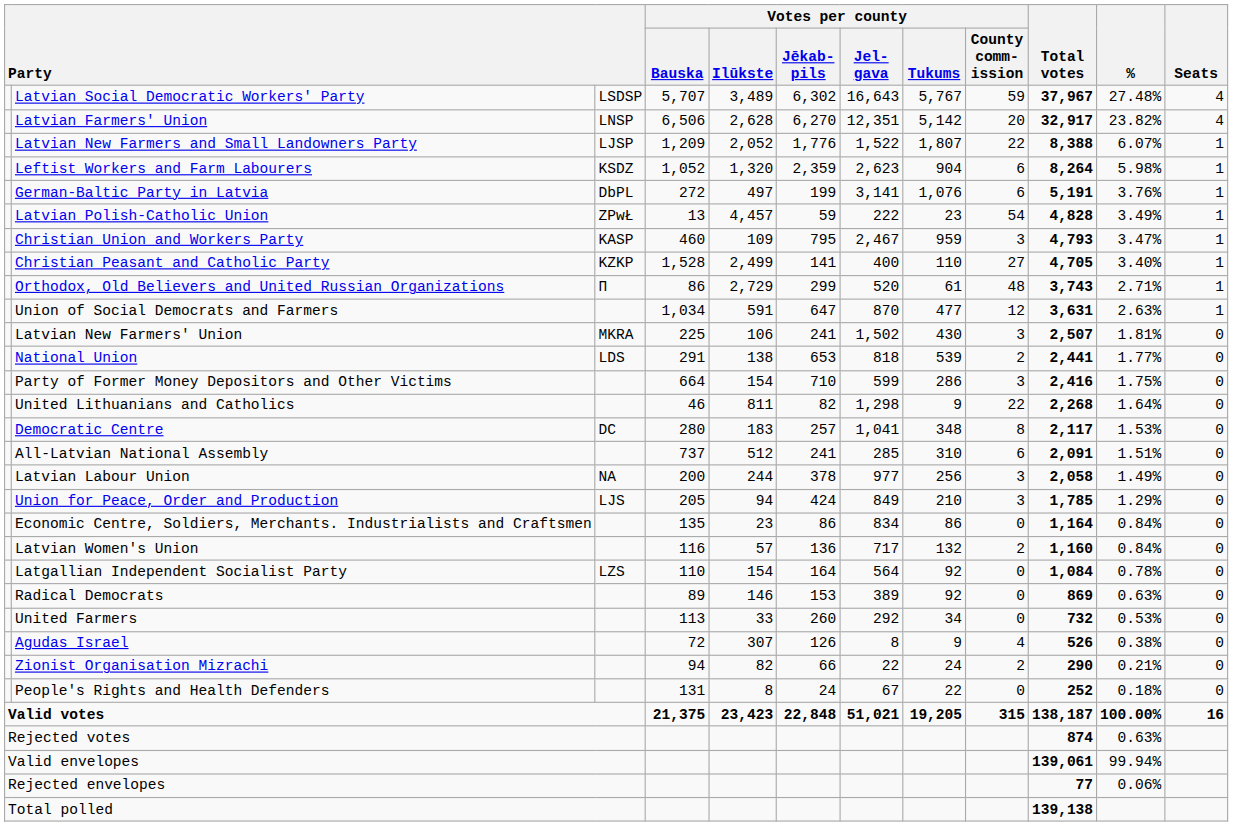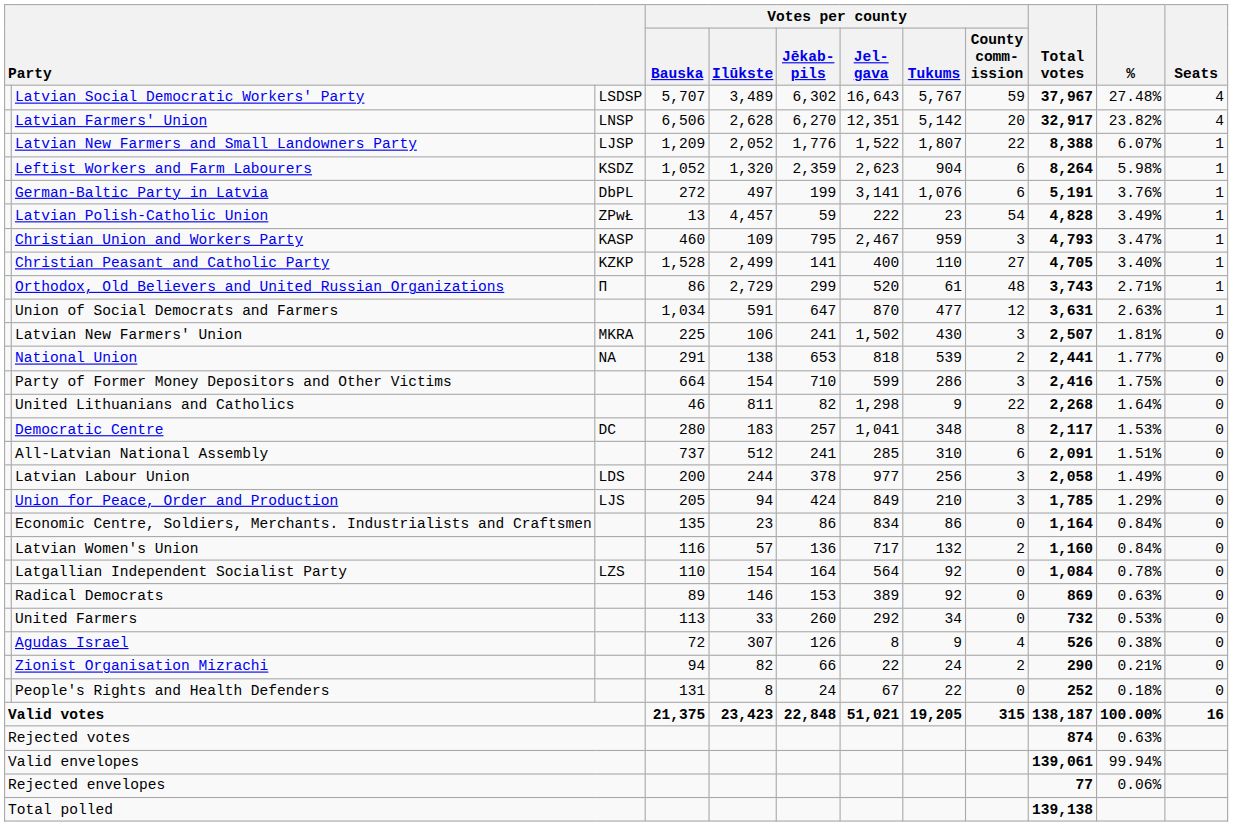 <table class="wikitable" border="1" style="text-align:right;">
 <tr>
 <th style="text-align:left;" valign=bottom rowspan=2 colspan=3>Party</th>
 <th colspan=6>Votes per county</th>
 <th align=center valign=bottom rowspan=2 width="50">Total votes</th>
 <th align=center valign=bottom rowspan=2 width="50">%</th>
 <th align=center valign=bottom rowspan=2 width="50">Seats</th>
 </tr>
 <tr>
 <th align=center valign=bottom width="50"><a href='#'>Bauska</a></th>
 <th align=center valign=bottom width="50"><a href='#'>Ilūkste</a></th>
 <th align=center valign=bottom width="50"><a href='#'>Jēkab- pils</a></th>
 <th align=center valign=bottom width="50"><a href='#'>Jel- gava</a></th>
 <th align=center valign=bottom width="50"><a href='#'>Tukums</a></th>
 <th align=center valign=bottom width="50">County comm- ission</th>
 </tr>
 <tr>
 <td></td>
 <td align=left style="white-space: nowrap;"><a href='#'>Latvian Social Democratic Workers' Party</a></td>
 <td align=left>LSDSP</td>
 <td>5,707</td>
 <td>3,489</td>
 <td>6,302</td>
 <td>16,643</td>
 <td>5,767</td>
 <td>59</td>
 <td><strong>37,967</strong></td>
 <td>27.48%</td>
 <td>4</td>
 </tr>
 <tr>
 <td></td>
 <td align=left><a href='#'>Latvian Farmers' Union</a></td>
 <td align=left>LNSP</td>
 <td>6,506</td>
 <td>2,628</td>
 <td>6,270</td>
 <td>12,351</td>
 <td>5,142</td>
 <td>20</td>
 <td><strong>32,917</strong></td>
 <td>23.82%</td>
 <td>4</td>
 </tr>
 <tr>
 <td></td>
 <td align=left><a href='#'>Latvian New Farmers and Small Landowners Party</a></td>
 <td align=left>LJSP</td>
 <td>1,209</td>
 <td>2,052</td>
 <td>1,776</td>
 <td>1,522</td>
 <td>1,807</td>
 <td>22</td>
 <td><strong>8,388</strong></td>
 <td>6.07%</td>
 <td>1</td>
 </tr>
 <tr>
 <td></td>
 <td align=left><a href='#'>Leftist Workers and Farm Labourers</a></td>
 <td align=left>KSDZ</td>
 <td>1,052</td>
 <td>1,320</td>
 <td>2,359</td>
 <td>2,623</td>
 <td>904</td>
 <td>6</td>
 <td><strong>8,264</strong></td>
 <td>5.98%</td>
 <td>1</td>
 </tr>
 <tr>
 <td></td>
 <td align=left><a href='#'>German-Baltic Party in Latvia</a></td>
 <td align=left>DbPL</td>
 <td>272</td>
 <td>497</td>
 <td>199</td>
 <td>3,141</td>
 <td>1,076</td>
 <td>6</td>
 <td><strong>5,191</strong></td>
 <td>3.76%</td>
 <td>1</td>
 </tr>
 <tr>
 <td></td>
 <td align=left><a href='#'>Latvian Polish-Catholic Union</a></td>
 <td align=left>ZPwŁ</td>
 <td>13</td>
 <td>4,457</td>
 <td>59</td>
 <td>222</td>
 <td>23</td>
 <td>54</td>
 <td><strong>4,828</strong></td>
 <td>3.49%</td>
 <td>1</td>
 </tr>
 <tr>
 <td></td>
 <td align=left><a href='#'>Christian Union and Workers Party</a></td>
 <td align=left>KASP</td>
 <td>460</td>
 <td>109</td>
 <td>795</td>
 <td>2,467</td>
 <td>959</td>
 <td>3</td>
 <td><strong>4,793</strong></td>
 <td>3.47%</td>
 <td>1</td>
 </tr>
 <tr>
 <td></td>
 <td align=left><a href='#'>Christian Peasant and Catholic Party</a></td>
 <td align=left>KZKP</td>
 <td>1,528</td>
 <td>2,499</td>
 <td>141</td>
 <td>400</td>
 <td>110</td>
 <td>27</td>
 <td><strong>4,705</strong></td>
 <td>3.40%</td>
 <td>1</td>
 </tr>
 <tr>
 <td></td>
 <td align=left><a href='#'>Orthodox, Old Believers and United Russian Organizations</a></td>
 <td align=left>П</td>
 <td>86</td>
 <td>2,729</td>
 <td>299</td>
 <td>520</td>
 <td>61</td>
 <td>48</td>
 <td><strong>3,743</strong></td>
 <td>2.71%</td>
 <td>1</td>
 </tr>
 <tr>
 <td></td>
 <td align=left>Union of Social Democrats and Farmers</td>
 <td align=left></td>
 <td>1,034</td>
 <td>591</td>
 <td>647</td>
 <td>870</td>
 <td>477</td>
 <td>12</td>
 <td><strong>3,631</strong></td>
 <td>2.63%</td>
 <td>1</td>
 </tr>
 <tr>
 <td></td>
 <td align=left>Latvian New Farmers' Union</td>
 <td align=left>MKRA</td>
 <td>225</td>
 <td>106</td>
 <td>241</td>
 <td>1,502</td>
 <td>430</td>
 <td>3</td>
 <td><strong>2,507</strong></td>
 <td>1.81%</td>
 <td>0</td>
 </tr>
 <tr>
 <td></td>
 <td align=left><a href='#'>National Union</a></td>
-<td align=left>LDS</td>
+<td align=left>NA</td>
 <td>291</td>
 <td>138</td>
 <td>653</td>
 <td>818</td>
 <td>539</td>
 <td>2</td>
 <td><strong>2,441</strong></td>
 <td>1.77%</td>
 <td>0</td>
 </tr>
 <tr>
 <td></td>
 <td align=left>Party of Former Money Depositors and Other Victims</td>
 <td align=left></td>
 <td>664</td>
 <td>154</td>
 <td>710</td>
 <td>599</td>
 <td>286</td>
 <td>3</td>
 <td><strong>2,416</strong></td>
 <td>1.75%</td>
 <td>0</td>
 </tr>
 <tr>
 <td></td>
 <td align=left>United Lithuanians and Catholics</td>
 <td align=left></td>
 <td>46</td>
 <td>811</td>
 <td>82</td>
 <td>1,298</td>
 <td>9</td>
 <td>22</td>
 <td><strong>2,268</strong></td>
 <td>1.64%</td>
 <td>0</td>
 </tr>
 <tr>
 <td></td>
 <td align=left><a href='#'>Democratic Centre</a></td>
 <td align=left>DC</td>
 <td>280</td>
 <td>183</td>
 <td>257</td>
 <td>1,041</td>
 <td>348</td>
 <td>8</td>
 <td><strong>2,117</strong></td>
 <td>1.53%</td>
 <td>0</td>
 </tr>
 <tr>
 <td></td>
 <td align=left>All-Latvian National Assembly</td>
 <td align=left></td>
 <td>737</td>
 <td>512</td>
 <td>241</td>
 <td>285</td>
 <td>310</td>
 <td>6</td>
 <td><strong>2,091</strong></td>
 <td>1.51%</td>
 <td>0</td>
 </tr>
 <tr>
 <td></td>
 <td align=left>Latvian Labour Union</td>
-<td align=left>NA</td>
+<td align=left>LDS</td>
 <td>200</td>
 <td>244</td>
 <td>378</td>
 <td>977</td>
 <td>256</td>
 <td>3</td>
 <td><strong>2,058</strong></td>
 <td>1.49%</td>
 <td>0</td>
 </tr>
 <tr>
 <td></td>
 <td align=left><a href='#'>Union for Peace, Order and Production</a></td>
 <td align=left>LJS</td>
 <td>205</td>
 <td>94</td>
 <td>424</td>
 <td>849</td>
 <td>210</td>
 <td>3</td>
 <td><strong>1,785</strong></td>
 <td>1.29%</td>
 <td>0</td>
 </tr>
 <tr>
 <td></td>
 <td align=left>Economic Centre, Soldiers, Merchants. Industrialists and Craftsmen</td>
 <td align=left></td>
 <td>135</td>
 <td>23</td>
 <td>86</td>
 <td>834</td>
 <td>86</td>
 <td>0</td>
 <td><strong>1,164</strong></td>
 <td>0.84%</td>
 <td>0</td>
 </tr>
 <tr>
 <td></td>
 <td align=left>Latvian Women's Union</td>
 <td align=left></td>
 <td>116</td>
 <td>57</td>
 <td>136</td>
 <td>717</td>
 <td>132</td>
 <td>2</td>
 <td><strong>1,160</strong></td>
 <td>0.84%</td>
 <td>0</td>
 </tr>
 <tr>
 <td></td>
 <td align=left>Latgallian Independent Socialist Party</td>
 <td align=left>LZS</td>
 <td>110</td>
 <td>154</td>
 <td>164</td>
 <td>564</td>
 <td>92</td>
 <td>0</td>
 <td><strong>1,084</strong></td>
 <td>0.78%</td>
 <td>0</td>
 </tr>
 <tr>
 <td></td>
 <td align=left>Radical Democrats</td>
 <td align=left></td>
 <td>89</td>
 <td>146</td>
 <td>153</td>
 <td>389</td>
 <td>92</td>
 <td>0</td>
 <td><strong>869</strong></td>
 <td>0.63%</td>
 <td>0</td>
 </tr>
 <tr>
 <td></td>
 <td align=left>United Farmers</td>
 <td align=left></td>
 <td>113</td>
 <td>33</td>
 <td>260</td>
 <td>292</td>
 <td>34</td>
 <td>0</td>
 <td><strong>732</strong></td>
 <td>0.53%</td>
 <td>0</td>
 </tr>
 <tr>
 <td></td>
 <td align=left><a href='#'>Agudas Israel</a></td>
 <td align=left></td>
 <td>72</td>
 <td>307</td>
 <td>126</td>
 <td>8</td>
 <td>9</td>
 <td>4</td>
 <td><strong>526</strong></td>
 <td>0.38%</td>
 <td>0</td>
 </tr>
 <tr>
 <td></td>
 <td align=left><a href='#'>Zionist Organisation Mizrachi</a></td>
 <td align=left></td>
 <td>94</td>
 <td>82</td>
 <td>66</td>
 <td>22</td>
 <td>24</td>
 <td>2</td>
 <td><strong>290</strong></td>
 <td>0.21%</td>
 <td>0</td>
 </tr>
 <tr>
 <td></td>
 <td align=left>People's Rights and Health Defenders</td>
 <td align=left></td>
 <td>131</td>
 <td>8</td>
 <td>24</td>
 <td>67</td>
 <td>22</td>
 <td>0</td>
 <td><strong>252</strong></td>
 <td>0.18%</td>
 <td>0</td>
 </tr>
 <tr style="font-weight:bold">
 <td align=left colspan=3>Valid votes</td>
 <td>21,375</td>
 <td>23,423</td>
 <td>22,848</td>
 <td>51,021</td>
 <td>19,205</td>
 <td>315</td>
 <td>138,187</td>
 <td>100.00%</td>
 <td>16</td>
 </tr>
 <tr>
 <td align=left colspan=3>Rejected votes</td>
 <td></td>
 <td></td>
 <td></td>
 <td></td>
 <td></td>
 <td></td>
 <td><strong>874</strong></td>
 <td>0.63%</td>
 <td></td>
 </tr>
 <tr>
 <td align=left colspan=3>Valid envelopes</td>
 <td></td>
 <td></td>
 <td></td>
 <td></td>
 <td></td>
 <td></td>
 <td><strong>139,061</strong></td>
 <td>99.94%</td>
 <td></td>
 </tr>
 <tr>
 <td align=left colspan=3>Rejected envelopes</td>
 <td></td>
 <td></td>
 <td></td>
 <td></td>
 <td></td>
 <td></td>
 <td><strong>77</strong></td>
 <td>0.06%</td>
 <td></td>
 </tr>
 <tr>
 <td align=left colspan=3>Total polled</td>
 <td></td>
 <td></td>
 <td></td>
 <td></td>
 <td></td>
 <td></td>
 <td><strong>139,138</strong></td>
 <td></td>
 <td></td>
 </tr>
 </table>
